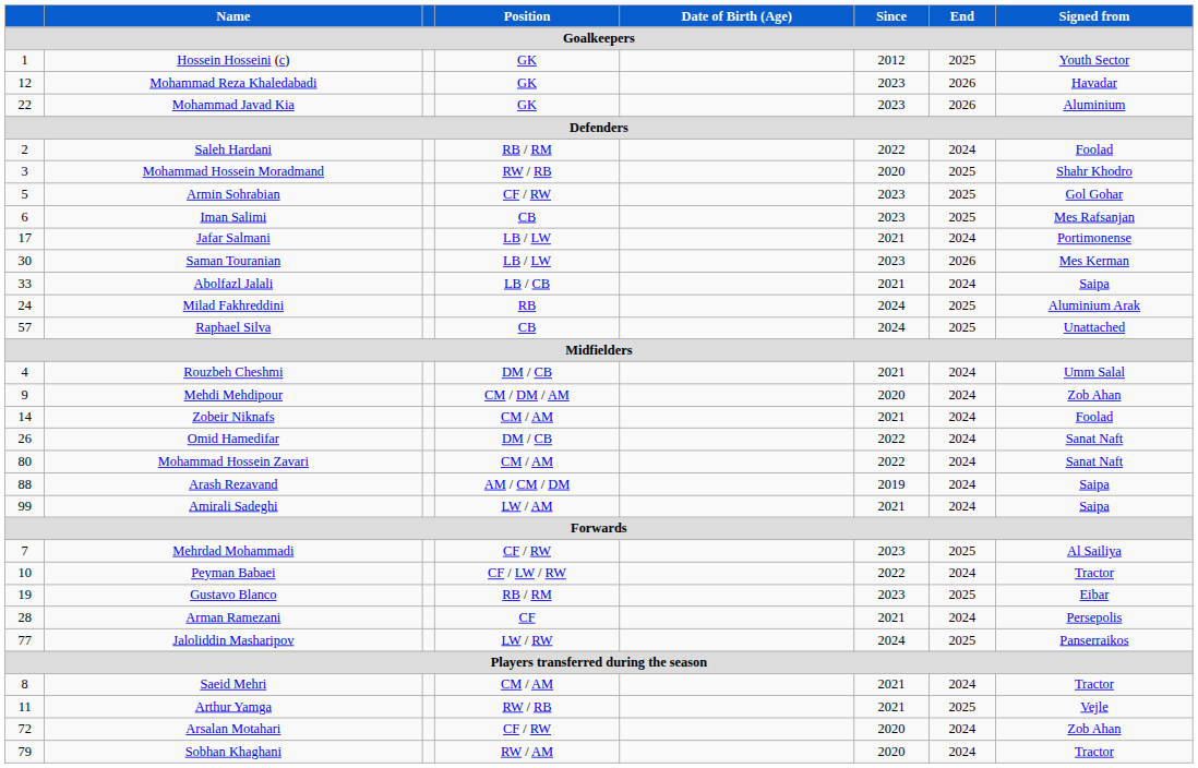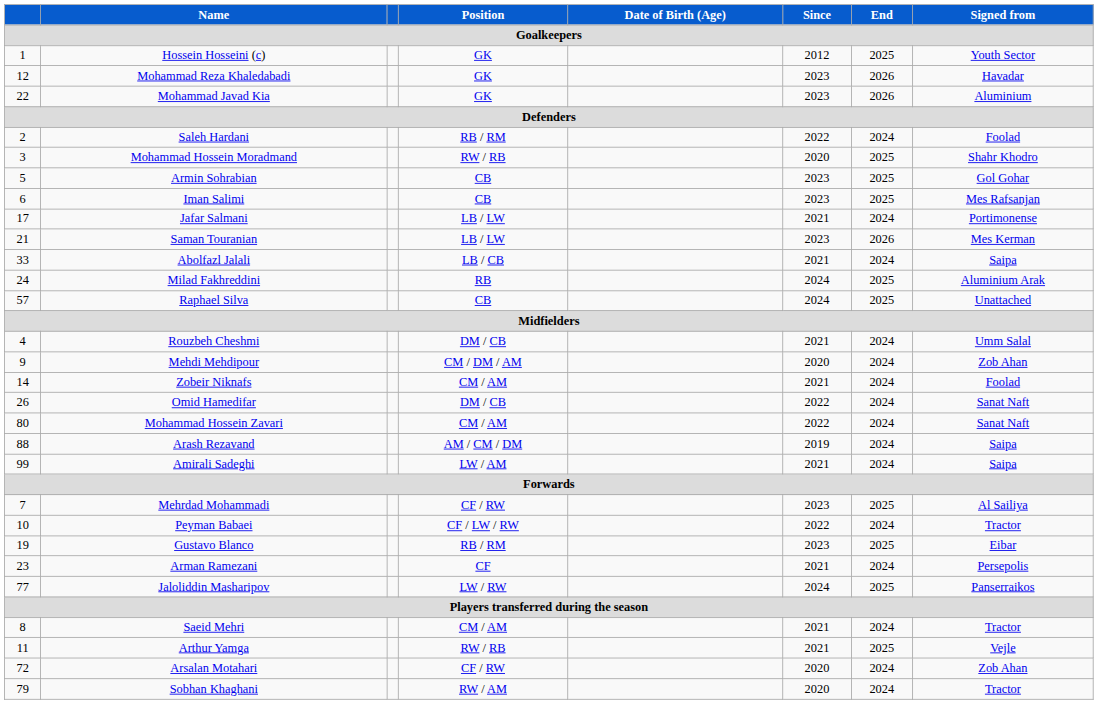 <table class="wikitable" style="text-align:center; font-size:90%; width:80%;">
 <tr>
 <th style="background:#075CCE; color:white; text-align:center;"></th>
 <th style="background:#075CCE; color:white; text-align:center;">Name</th>
 <th style="background:#075CCE; color:white; text-align:center;"></th>
 <th style="background:#075CCE; color:white; text-align:center;">Position</th>
 <th style="background:#075CCE; color:white; text-align:center;">Date of Birth (Age)</th>
 <th style="background:#075CCE; color:white; text-align:center;">Since</th>
 <th style="background:#075CCE; color:white; text-align:center;">End</th>
 <th style="background:#075CCE; color:white; text-align:center;">Signed from</th>
 </tr>
 <tr>
 <th colspan=10 style="background: #DCDCDC" align=right>Goalkeepers</th>
 </tr>
 <tr>
 <td>1</td>
 <td><a href='#'>Hossein Hosseini</a> (<a href='#'>c</a>)</td>
 <td></td>
 <td><a href='#'>GK</a></td>
 <td></td>
 <td>2012</td>
 <td>2025</td>
 <td> <a href='#'>Youth Sector</a></td>
 </tr>
 <tr>
 <td>12</td>
 <td><a href='#'>Mohammad Reza Khaledabadi</a></td>
 <td></td>
 <td><a href='#'>GK</a></td>
 <td></td>
 <td>2023</td>
 <td>2026</td>
 <td> <a href='#'>Havadar</a></td>
 </tr>
 <tr>
 <td>22</td>
 <td><a href='#'>Mohammad Javad Kia</a></td>
 <td></td>
 <td><a href='#'>GK</a></td>
 <td></td>
 <td>2023</td>
 <td>2026</td>
 <td> <a href='#'>Aluminium</a></td>
 </tr>
 <tr>
 <th colspan=11 style="background: #DCDCDC" align=right>Defenders</th>
 </tr>
 <tr>
 <td>2</td>
 <td><a href='#'>Saleh Hardani</a></td>
 <td></td>
 <td><a href='#'>RB</a> / <a href='#'>RM</a></td>
 <td></td>
 <td>2022</td>
 <td>2024</td>
 <td> <a href='#'>Foolad</a></td>
 </tr>
 <tr>
 <td>3</td>
 <td><a href='#'>Mohammad Hossein Moradmand</a></td>
 <td></td>
 <td><a href='#'>RW</a> / <a href='#'>RB</a></td>
 <td></td>
 <td>2020</td>
 <td>2025</td>
 <td> <a href='#'>Shahr Khodro</a></td>
 </tr>
 <tr>
 <td>5</td>
 <td><a href='#'>Armin Sohrabian</a></td>
 <td></td>
-<td><a href='#'>CF</a> / <a href='#'>RW</a></td>
+<td><a href='#'>CB</a></td>
 <td></td>
 <td>2023</td>
 <td>2025</td>
 <td> <a href='#'>Gol Gohar</a></td>
 </tr>
 <tr>
 <td>6</td>
 <td><a href='#'>Iman Salimi</a></td>
 <td></td>
 <td><a href='#'>CB</a></td>
 <td></td>
 <td>2023</td>
 <td>2025</td>
 <td> <a href='#'>Mes Rafsanjan</a></td>
 </tr>
 <tr>
 <td>17</td>
 <td><a href='#'>Jafar Salmani</a></td>
 <td></td>
 <td><a href='#'>LB</a> / <a href='#'>LW</a></td>
 <td></td>
 <td>2021</td>
 <td>2024</td>
 <td> <a href='#'>Portimonense</a></td>
 </tr>
 <tr>
-<td>30</td>
+<td>21</td>
 <td><a href='#'>Saman Touranian</a></td>
 <td></td>
 <td><a href='#'>LB</a> / <a href='#'>LW</a></td>
 <td></td>
 <td>2023</td>
 <td>2026</td>
 <td> <a href='#'>Mes Kerman</a></td>
 </tr>
 <tr>
 <td>33</td>
 <td><a href='#'>Abolfazl Jalali</a></td>
 <td></td>
 <td><a href='#'>LB</a> / <a href='#'>CB</a></td>
 <td></td>
 <td>2021</td>
 <td>2024</td>
 <td> <a href='#'>Saipa</a></td>
 </tr>
 <tr>
 <td>24</td>
 <td><a href='#'>Milad Fakhreddini</a></td>
 <td></td>
 <td><a href='#'>RB</a></td>
 <td></td>
 <td>2024</td>
 <td>2025</td>
 <td> <a href='#'>Aluminium Arak</a></td>
 </tr>
 <tr>
 <td>57</td>
 <td><a href='#'>Raphael Silva</a></td>
 <td></td>
 <td><a href='#'>CB</a></td>
 <td></td>
 <td>2024</td>
 <td>2025</td>
 <td><a href='#'>Unattached</a></td>
 </tr>
 <tr>
 <th colspan=11 style="background: #DCDCDC" align=right>Midfielders</th>
 </tr>
 <tr>
 <td>4</td>
 <td><a href='#'>Rouzbeh Cheshmi</a></td>
 <td></td>
 <td><a href='#'>DM</a> / <a href='#'>CB</a></td>
 <td></td>
 <td>2021</td>
 <td>2024</td>
 <td> <a href='#'>Umm Salal</a></td>
 </tr>
 <tr>
 <td>9</td>
 <td><a href='#'>Mehdi Mehdipour</a></td>
 <td></td>
 <td><a href='#'>CM</a> / <a href='#'>DM</a> / <a href='#'>AM</a></td>
 <td></td>
 <td>2020</td>
 <td>2024</td>
 <td> <a href='#'>Zob Ahan</a></td>
 </tr>
 <tr>
 <td>14</td>
 <td><a href='#'>Zobeir Niknafs</a></td>
 <td></td>
 <td><a href='#'>CM</a> / <a href='#'>AM</a></td>
 <td></td>
 <td>2021</td>
 <td>2024</td>
 <td> <a href='#'>Foolad</a></td>
 </tr>
 <tr>
 <td>26</td>
 <td><a href='#'>Omid Hamedifar</a></td>
 <td></td>
 <td><a href='#'>DM</a> / <a href='#'>CB</a></td>
 <td></td>
 <td>2022</td>
 <td>2024</td>
 <td> <a href='#'>Sanat Naft</a></td>
 </tr>
 <tr>
 <td>80</td>
 <td><a href='#'>Mohammad Hossein Zavari</a></td>
 <td></td>
 <td><a href='#'>CM</a> / <a href='#'>AM</a></td>
 <td></td>
 <td>2022</td>
 <td>2024</td>
 <td> <a href='#'>Sanat Naft</a></td>
 </tr>
 <tr>
 <td>88</td>
 <td><a href='#'>Arash Rezavand</a></td>
 <td></td>
 <td><a href='#'>AM</a> / <a href='#'>CM</a> / <a href='#'>DM</a></td>
 <td></td>
 <td>2019</td>
 <td>2024</td>
 <td> <a href='#'>Saipa</a></td>
 </tr>
 <tr>
 <td>99</td>
 <td><a href='#'>Amirali Sadeghi</a></td>
 <td></td>
 <td><a href='#'>LW</a> / <a href='#'>AM</a></td>
 <td></td>
 <td>2021</td>
 <td>2024</td>
 <td> <a href='#'>Saipa</a></td>
 </tr>
 <tr>
 <th colspan=11 style="background: #DCDCDC" align=right>Forwards</th>
 </tr>
 <tr>
 <td>7</td>
 <td><a href='#'>Mehrdad Mohammadi</a></td>
 <td></td>
 <td><a href='#'>CF</a> / <a href='#'>RW</a></td>
 <td></td>
 <td>2023</td>
 <td>2025</td>
 <td> <a href='#'>Al Sailiya</a></td>
 </tr>
 <tr>
 <td>10</td>
 <td><a href='#'>Peyman Babaei</a></td>
 <td></td>
 <td><a href='#'>CF</a> / <a href='#'>LW</a> / <a href='#'>RW</a></td>
 <td></td>
 <td>2022</td>
 <td>2024</td>
 <td> <a href='#'>Tractor</a></td>
 </tr>
 <tr>
 <td>19</td>
 <td><a href='#'>Gustavo Blanco</a></td>
 <td></td>
 <td><a href='#'>RB</a> / <a href='#'>RM</a></td>
 <td></td>
 <td>2023</td>
 <td>2025</td>
 <td> <a href='#'>Eibar</a></td>
 </tr>
 <tr>
-<td>28</td>
+<td>23</td>
 <td><a href='#'>Arman Ramezani</a></td>
 <td></td>
 <td><a href='#'>CF</a></td>
 <td></td>
 <td>2021</td>
 <td>2024</td>
 <td> <a href='#'>Persepolis</a></td>
 </tr>
 <tr>
 <td>77</td>
 <td><a href='#'>Jaloliddin Masharipov</a></td>
 <td></td>
 <td><a href='#'>LW</a> / <a href='#'>RW</a></td>
 <td></td>
 <td>2024</td>
 <td>2025</td>
 <td> <a href='#'>Panserraikos</a></td>
 </tr>
 <tr>
 <th colspan=10 style="background:#dcdcdc; text-align:center;">Players transferred during the season</th>
 </tr>
 <tr>
 <td>8</td>
 <td><a href='#'>Saeid Mehri</a></td>
 <td></td>
 <td><a href='#'>CM</a> / <a href='#'>AM</a></td>
 <td></td>
 <td>2021</td>
 <td>2024</td>
 <td> <a href='#'>Tractor</a></td>
 </tr>
 <tr>
 <td>11</td>
 <td><a href='#'>Arthur Yamga</a></td>
 <td></td>
 <td><a href='#'>RW</a> / <a href='#'>RB</a></td>
 <td></td>
 <td>2021</td>
 <td>2025</td>
 <td> <a href='#'>Vejle</a></td>
 </tr>
 <tr>
 <td>72</td>
 <td><a href='#'>Arsalan Motahari</a></td>
 <td></td>
 <td><a href='#'>CF</a> / <a href='#'>RW</a></td>
 <td></td>
 <td>2020</td>
 <td>2024</td>
 <td> <a href='#'>Zob Ahan</a></td>
 </tr>
 <tr>
 <td>79</td>
 <td><a href='#'>Sobhan Khaghani</a></td>
 <td></td>
 <td><a href='#'>RW</a> / <a href='#'>AM</a></td>
 <td></td>
 <td>2020</td>
 <td>2024</td>
 <td> <a href='#'>Tractor</a></td>
 </tr>
 </table>
